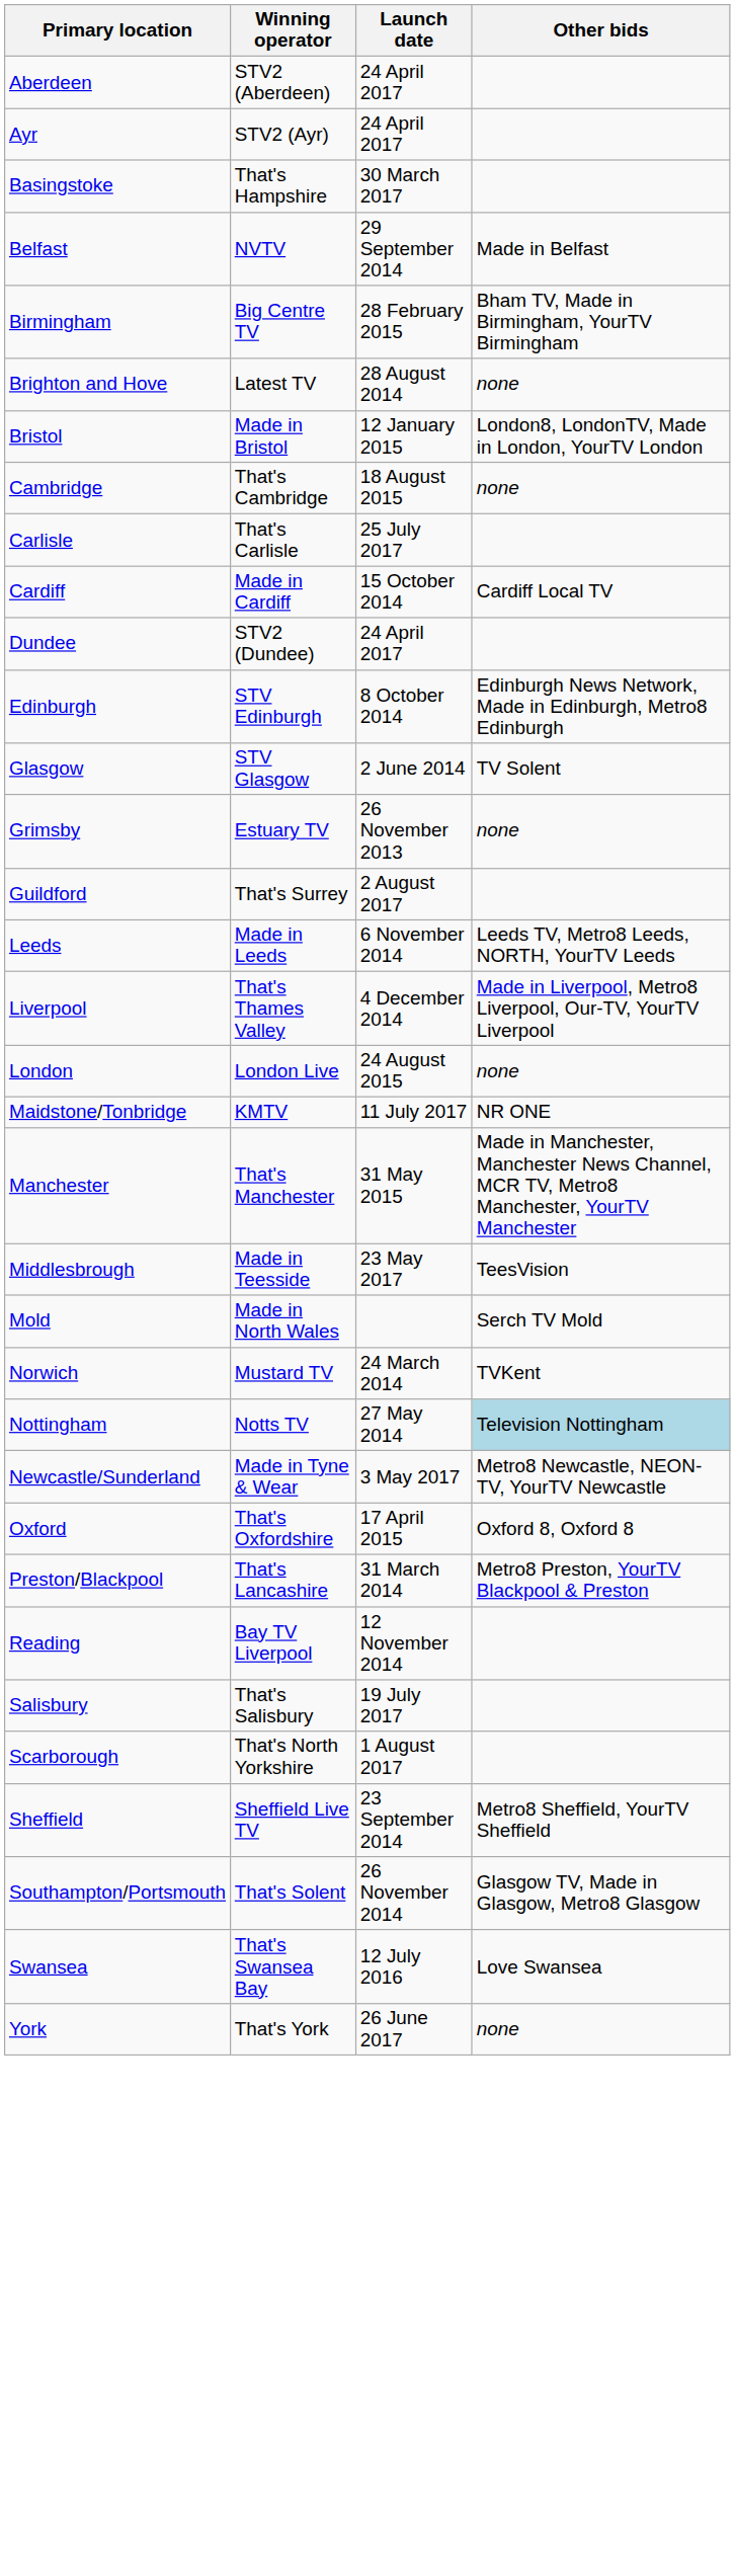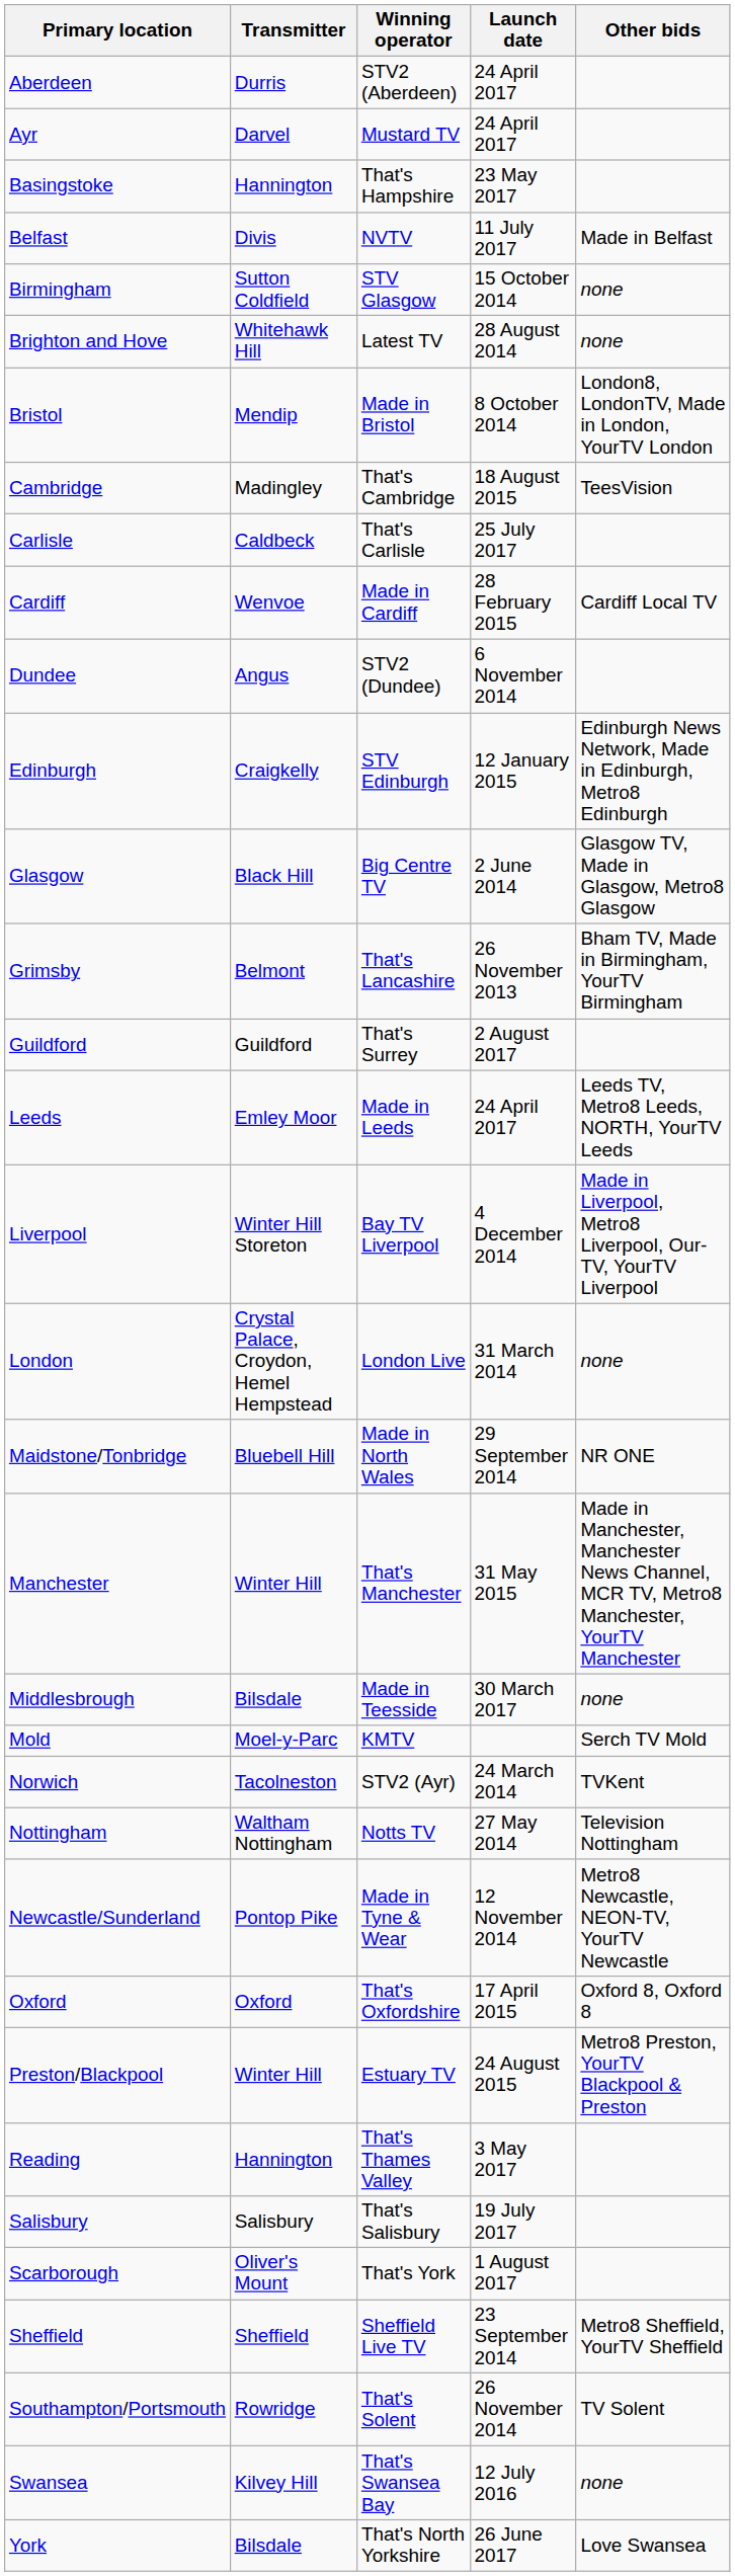 <table class="wikitable sortable">
 <tr>
 <th>Primary location</th>
+<th>Transmitter</th>
 <th>Winning operator</th>
 <th>Launch date</th>
 <th class="unsortable">Other bids</th>
 </tr>
 <tr>
 <td><a href='#'>Aberdeen</a></td>
+<td><a href='#'>Durris</a></td>
 <td>STV2 (Aberdeen)</td>
 <td>24 April 2017</td>
 <td></td>
 </tr>
 <tr>
 <td><a href='#'>Ayr</a></td>
-<td>STV2 (Ayr)</td>
+<td><a href='#'>Darvel</a></td>
+<td><a href='#'>Mustard TV</a></td>
 <td>24 April 2017</td>
 <td></td>
 </tr>
 <tr>
 <td><a href='#'>Basingstoke</a></td>
+<td><a href='#'>Hannington</a></td>
 <td>That's Hampshire</td>
-<td>30 March 2017</td>
+<td>23 May 2017</td>
 <td></td>
 </tr>
 <tr>
 <td><a href='#'>Belfast</a></td>
+<td><a href='#'>Divis</a></td>
 <td><a href='#'>NVTV</a></td>
-<td>29 September 2014</td>
+<td>11 July 2017</td>
 <td>Made in Belfast</td>
 </tr>
 <tr>
 <td><a href='#'>Birmingham</a></td>
-<td><a href='#'>Big Centre TV</a></td>
-<td>28 February 2015</td>
-<td>Bham TV, Made in Birmingham, YourTV Birmingham</td>
+<td><a href='#'>Sutton Coldfield</a></td>
+<td><a href='#'>STV Glasgow</a></td>
+<td>15 October 2014</td>
+<td><em>none</em></td>
 </tr>
 <tr>
 <td><a href='#'>Brighton and Hove</a></td>
+<td><a href='#'>Whitehawk Hill</a></td>
 <td>Latest TV</td>
 <td>28 August 2014</td>
 <td><em>none</em></td>
 </tr>
 <tr>
 <td><a href='#'>Bristol</a></td>
+<td><a href='#'>Mendip</a></td>
 <td><a href='#'>Made in Bristol</a></td>
-<td>12 January 2015</td>
+<td>8 October 2014</td>
 <td>London8, LondonTV, Made in London, YourTV London</td>
 </tr>
 <tr>
 <td><a href='#'>Cambridge</a></td>
+<td>Madingley</td>
 <td>That's Cambridge</td>
 <td>18 August 2015</td>
-<td><em>none</em></td>
+<td>TeesVision</td>
 </tr>
 <tr>
 <td><a href='#'>Carlisle</a></td>
+<td><a href='#'>Caldbeck</a></td>
 <td>That's Carlisle</td>
 <td>25 July 2017</td>
 <td></td>
 </tr>
 <tr>
 <td><a href='#'>Cardiff</a></td>
+<td><a href='#'>Wenvoe</a></td>
 <td><a href='#'>Made in Cardiff</a></td>
-<td>15 October 2014</td>
+<td>28 February 2015</td>
 <td>Cardiff Local TV</td>
 </tr>
 <tr>
 <td><a href='#'>Dundee</a></td>
+<td><a href='#'>Angus</a></td>
 <td>STV2 (Dundee)</td>
-<td>24 April 2017</td>
+<td>6 November 2014</td>
 <td></td>
 </tr>
 <tr>
 <td><a href='#'>Edinburgh</a></td>
+<td><a href='#'>Craigkelly</a></td>
 <td><a href='#'>STV Edinburgh</a></td>
-<td>8 October 2014</td>
+<td>12 January 2015</td>
 <td>Edinburgh News Network, Made in Edinburgh, Metro8 Edinburgh</td>
 </tr>
 <tr>
 <td><a href='#'>Glasgow</a></td>
-<td><a href='#'>STV Glasgow</a></td>
+<td><a href='#'>Black Hill</a></td>
+<td><a href='#'>Big Centre TV</a></td>
 <td>2 June 2014</td>
-<td>TV Solent</td>
+<td>Glasgow TV, Made in Glasgow, Metro8 Glasgow</td>
 </tr>
 <tr>
 <td><a href='#'>Grimsby</a></td>
-<td><a href='#'>Estuary TV</a></td>
+<td><a href='#'>Belmont</a></td>
+<td><a href='#'>That's Lancashire</a></td>
 <td>26 November 2013</td>
-<td><em>none</em></td>
+<td>Bham TV, Made in Birmingham, YourTV Birmingham</td>
 </tr>
 <tr>
 <td><a href='#'>Guildford</a></td>
+<td>Guildford</td>
 <td>That's Surrey</td>
 <td>2 August 2017</td>
 <td></td>
 </tr>
 <tr>
 <td><a href='#'>Leeds</a></td>
+<td><a href='#'>Emley Moor</a></td>
 <td><a href='#'>Made in Leeds</a></td>
-<td>6 November 2014</td>
+<td>24 April 2017</td>
 <td>Leeds TV, Metro8 Leeds, NORTH, YourTV Leeds</td>
 </tr>
 <tr>
 <td><a href='#'>Liverpool</a></td>
-<td><a href='#'>That's Thames Valley</a></td>
+<td><a href='#'>Winter Hill</a><br>Storeton</td>
+<td><a href='#'>Bay TV Liverpool</a></td>
 <td>4 December 2014</td>
 <td><a href='#'>Made in Liverpool</a>, Metro8 Liverpool, Our-TV, YourTV Liverpool</td>
 </tr>
 <tr>
 <td><a href='#'>London</a></td>
+<td><a href='#'>Crystal Palace</a>, Croydon, Hemel Hempstead</td>
 <td><a href='#'>London Live</a></td>
-<td>24 August 2015</td>
+<td>31 March 2014</td>
 <td><em>none</em></td>
 </tr>
 <tr>
 <td><a href='#'>Maidstone</a>/<a href='#'>Tonbridge</a></td>
-<td><a href='#'>KMTV</a></td>
-<td>11 July 2017</td>
+<td><a href='#'>Bluebell Hill</a></td>
+<td><a href='#'>Made in North Wales</a></td>
+<td>29 September 2014</td>
 <td>NR ONE</td>
 </tr>
 <tr>
 <td><a href='#'>Manchester</a></td>
+<td><a href='#'>Winter Hill</a></td>
 <td><a href='#'>That's Manchester</a></td>
 <td>31 May 2015</td>
 <td>Made in Manchester, Manchester News Channel, MCR TV, Metro8 Manchester, <a href='#'>YourTV Manchester</a></td>
 </tr>
 <tr>
 <td><a href='#'>Middlesbrough</a></td>
+<td><a href='#'>Bilsdale</a></td>
 <td><a href='#'>Made in Teesside</a></td>
-<td>23 May 2017</td>
-<td>TeesVision</td>
+<td>30 March 2017</td>
+<td><em>none</em></td>
 </tr>
 <tr>
 <td><a href='#'>Mold</a></td>
-<td><a href='#'>Made in North Wales</a></td>
+<td><a href='#'>Moel-y-Parc</a></td>
+<td><a href='#'>KMTV</a></td>
 <td></td>
 <td>Serch TV Mold</td>
 </tr>
 <tr>
 <td><a href='#'>Norwich</a></td>
-<td><a href='#'>Mustard TV</a></td>
+<td><a href='#'>Tacolneston</a></td>
+<td>STV2 (Ayr)</td>
 <td>24 March 2014</td>
 <td>TVKent</td>
 </tr>
 <tr>
 <td><a href='#'>Nottingham</a></td>
+<td><a href='#'>Waltham</a><br>Nottingham</td>
 <td><a href='#'>Notts TV</a></td>
 <td>27 May 2014</td>
-<td style="background: lightblue;">Television Nottingham</td>
+<td>Television Nottingham</td>
 </tr>
 <tr>
 <td><a href='#'>Newcastle/Sunderland</a></td>
+<td><a href='#'>Pontop Pike</a></td>
 <td><a href='#'>Made in Tyne & Wear</a></td>
-<td>3 May 2017</td>
+<td>12 November 2014</td>
 <td>Metro8 Newcastle, NEON-TV, YourTV Newcastle</td>
 </tr>
 <tr>
+<td><a href='#'>Oxford</a></td>
 <td><a href='#'>Oxford</a></td>
 <td><a href='#'>That's Oxfordshire</a></td>
 <td>17 April 2015</td>
 <td>Oxford 8, Oxford 8</td>
 </tr>
 <tr>
 <td><a href='#'>Preston</a>/<a href='#'>Blackpool</a></td>
-<td><a href='#'>That's Lancashire</a></td>
-<td>31 March 2014</td>
+<td><a href='#'>Winter Hill</a></td>
+<td><a href='#'>Estuary TV</a></td>
+<td>24 August 2015</td>
 <td>Metro8 Preston, <a href='#'>YourTV Blackpool & Preston</a></td>
 </tr>
 <tr>
 <td><a href='#'>Reading</a></td>
-<td><a href='#'>Bay TV Liverpool</a></td>
-<td>12 November 2014</td>
+<td><a href='#'>Hannington</a></td>
+<td><a href='#'>That's Thames Valley</a></td>
+<td>3 May 2017</td>
 <td></td>
 </tr>
 <tr>
 <td><a href='#'>Salisbury</a></td>
+<td>Salisbury</td>
 <td>That's Salisbury</td>
 <td>19 July 2017</td>
 <td></td>
 </tr>
 <tr>
 <td><a href='#'>Scarborough</a></td>
-<td>That's North Yorkshire</td>
+<td><a href='#'>Oliver's Mount</a></td>
+<td>That's York</td>
 <td>1 August 2017</td>
 <td></td>
 </tr>
 <tr>
+<td><a href='#'>Sheffield</a></td>
 <td><a href='#'>Sheffield</a></td>
 <td><a href='#'>Sheffield Live TV</a></td>
 <td>23 September 2014</td>
 <td>Metro8 Sheffield, YourTV Sheffield</td>
 </tr>
 <tr>
 <td><a href='#'>Southampton</a>/<a href='#'>Portsmouth</a></td>
+<td><a href='#'>Rowridge</a></td>
 <td><a href='#'>That's Solent</a></td>
 <td>26 November 2014</td>
-<td>Glasgow TV, Made in Glasgow, Metro8 Glasgow</td>
+<td>TV Solent</td>
 </tr>
 <tr>
 <td><a href='#'>Swansea</a></td>
+<td><a href='#'>Kilvey Hill</a></td>
 <td><a href='#'>That's Swansea Bay</a></td>
 <td>12 July 2016</td>
-<td>Love Swansea</td>
+<td><em>none</em></td>
 </tr>
 <tr>
 <td><a href='#'>York</a></td>
-<td>That's York</td>
+<td><a href='#'>Bilsdale</a></td>
+<td>That's North Yorkshire</td>
 <td>26 June 2017</td>
-<td><em>none</em></td>
+<td>Love Swansea</td>
 </tr>
 </table>
